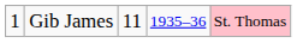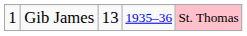 <table class="wikitable">
 <tr>
 </tr>
 <tr>
 <td>1</td>
 <td>Gib James</td>
-<td>11</td>
+<td>13</td>
 <td style="font-size:80%;"><a href='#'>1935–36</a></td>
 <td style="background: pink; font-size:80%;">St. Thomas</td>
 </tr>
 </table>
